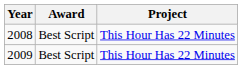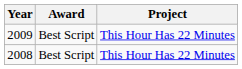 <table class="wikitable">
 <tr>
 <th>Year</th>
 <th>Award</th>
 <th>Project</th>
 </tr>
 <tr>
+<td>2009</td>
+<td>Best Script</td>
+<td><a href='#'>This Hour Has 22 Minutes</a></td>
+</tr>
+<tr>
 <td>2008</td>
 <td>Best Script</td>
 <td><a href='#'>This Hour Has 22 Minutes</a></td>
 </tr>
-<tr>
-<td>2009</td>
-<td>Best Script</td>
-<td><a href='#'>This Hour Has 22 Minutes</a></td>
-</tr>
 </table>
